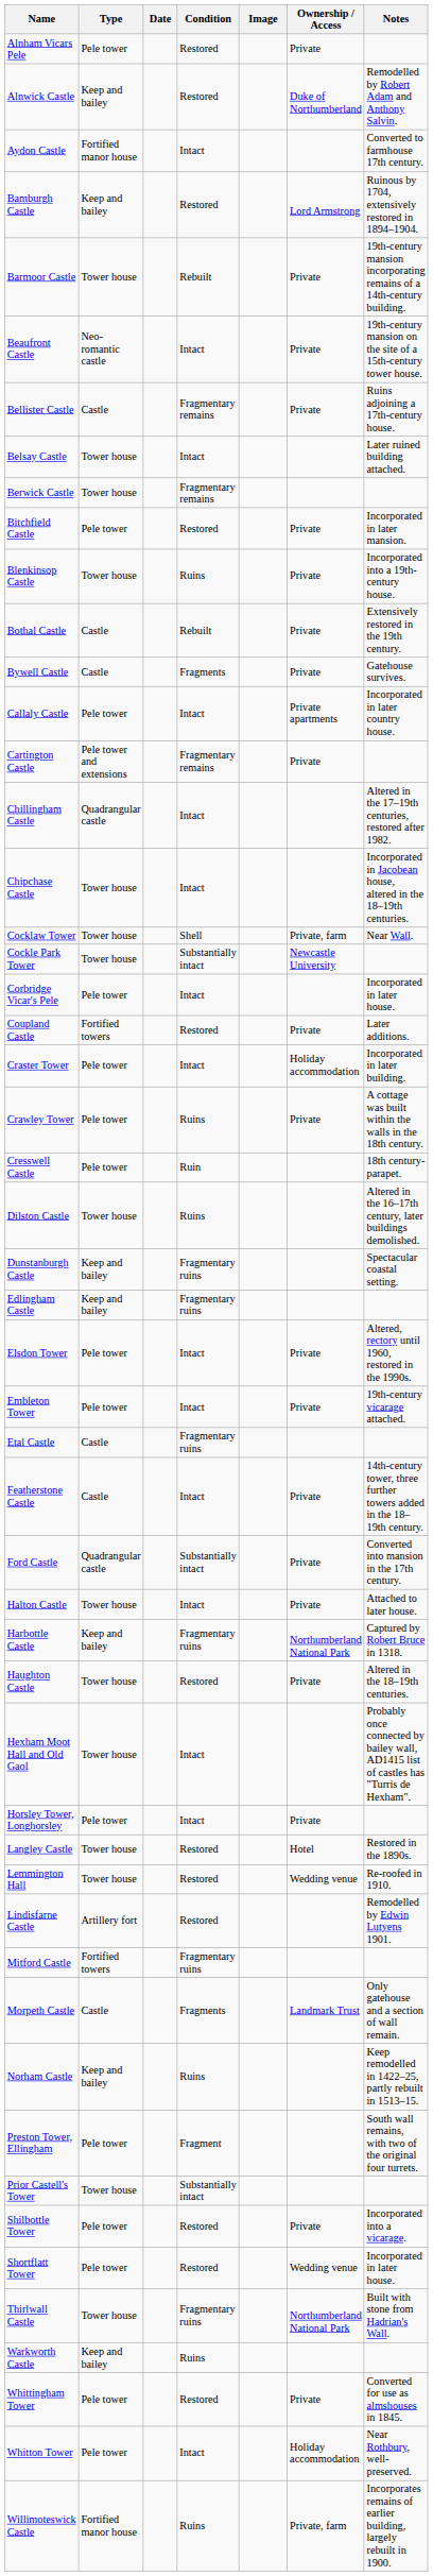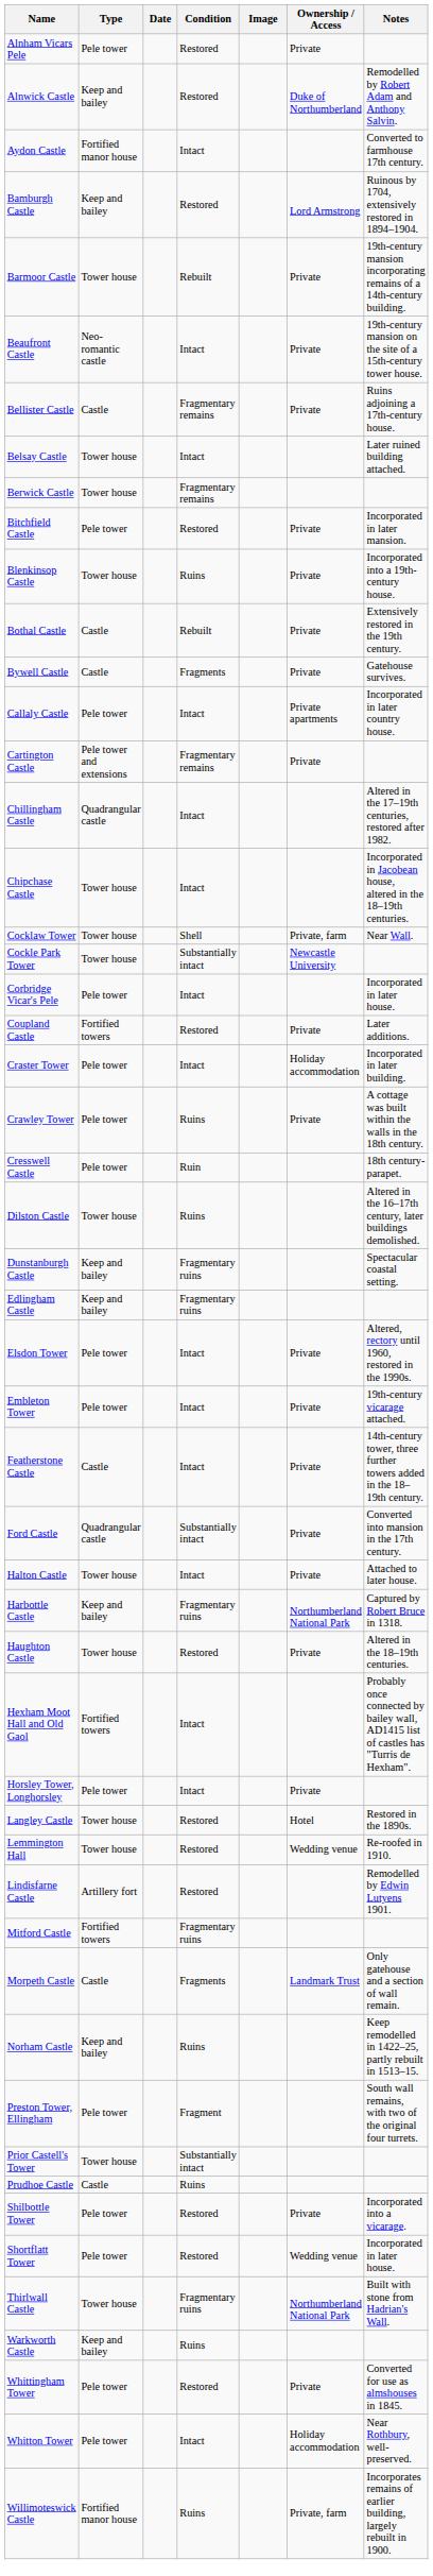 <table class="wikitable sortable sticky-header" width="100%">
 <tr>
 <th width="12%">Name</th>
 <th width="10%">Type</th>
 <th width="8%">Date</th>
 <th width="10%">Condition</th>
 <th class="unsortable" width="94">Image</th>
 <th width="10%">Ownership / Access</th>
 <th class="unsortable">Notes</th>
 </tr>
 <tr>
 <td><a href='#'>Alnham Vicars Pele</a></td>
 <td>Pele tower</td>
 <td></td>
 <td>Restored</td>
 <td></td>
 <td>Private</td>
 <td></td>
 </tr>
 <tr>
 <td><a href='#'>Alnwick Castle</a></td>
 <td>Keep and bailey</td>
 <td></td>
 <td>Restored</td>
 <td></td>
 <td><br><a href='#'>Duke of Northumberland</a></td>
 <td>Remodelled by <a href='#'>Robert Adam</a> and <a href='#'>Anthony Salvin</a>.</td>
 </tr>
 <tr>
 <td><a href='#'>Aydon Castle</a></td>
 <td>Fortified manor house</td>
 <td></td>
 <td>Intact</td>
 <td></td>
 <td></td>
 <td>Converted to farmhouse 17th century.</td>
 </tr>
 <tr>
 <td><a href='#'>Bamburgh Castle</a></td>
 <td>Keep and bailey</td>
 <td></td>
 <td>Restored</td>
 <td></td>
 <td><br><a href='#'>Lord Armstrong</a></td>
 <td>Ruinous by 1704, extensively restored in 1894–1904.</td>
 </tr>
 <tr>
 <td><a href='#'>Barmoor Castle</a></td>
 <td>Tower house</td>
 <td></td>
 <td>Rebuilt</td>
 <td></td>
 <td>Private</td>
 <td>19th-century mansion incorporating remains of a 14th-century building.</td>
 </tr>
 <tr>
 <td><a href='#'>Beaufront Castle</a></td>
 <td>Neo-romantic castle</td>
 <td></td>
 <td>Intact</td>
 <td></td>
 <td>Private</td>
 <td>19th-century mansion on the site of a 15th-century tower house.</td>
 </tr>
 <tr>
 <td><a href='#'>Bellister Castle</a></td>
 <td>Castle</td>
 <td></td>
 <td>Fragmentary remains</td>
 <td></td>
 <td>Private</td>
 <td>Ruins adjoining a 17th-century house.</td>
 </tr>
 <tr>
 <td><a href='#'>Belsay Castle</a></td>
 <td>Tower house</td>
 <td></td>
 <td>Intact</td>
 <td></td>
 <td></td>
 <td>Later ruined building attached.</td>
 </tr>
 <tr>
 <td><a href='#'>Berwick Castle</a></td>
 <td>Tower house</td>
 <td></td>
 <td>Fragmentary remains</td>
 <td></td>
 <td></td>
 <td></td>
 </tr>
 <tr>
 <td><a href='#'>Bitchfield Castle</a></td>
 <td>Pele tower</td>
 <td></td>
 <td>Restored</td>
 <td></td>
 <td>Private</td>
 <td>Incorporated in later mansion.</td>
 </tr>
 <tr>
 <td><a href='#'>Blenkinsop Castle</a></td>
 <td>Tower house</td>
 <td></td>
 <td>Ruins</td>
 <td></td>
 <td>Private</td>
 <td>Incorporated into a 19th-century house.</td>
 </tr>
 <tr>
 <td><a href='#'>Bothal Castle</a></td>
 <td>Castle</td>
 <td></td>
 <td>Rebuilt</td>
 <td></td>
 <td>Private</td>
 <td>Extensively restored in the 19th century.</td>
 </tr>
 <tr>
 <td><a href='#'>Bywell Castle</a></td>
 <td>Castle</td>
 <td></td>
 <td>Fragments</td>
 <td></td>
 <td>Private</td>
 <td>Gatehouse survives.</td>
 </tr>
 <tr>
 <td><a href='#'>Callaly Castle</a></td>
 <td>Pele tower</td>
 <td></td>
 <td>Intact</td>
 <td></td>
 <td>Private apartments</td>
 <td>Incorporated in later country house.</td>
 </tr>
 <tr>
 <td><a href='#'>Cartington Castle</a></td>
 <td>Pele tower and extensions</td>
 <td></td>
 <td>Fragmentary remains</td>
 <td></td>
 <td>Private</td>
 <td></td>
 </tr>
 <tr>
 <td><a href='#'>Chillingham Castle</a></td>
 <td>Quadrangular castle</td>
 <td></td>
 <td>Intact</td>
 <td></td>
 <td></td>
 <td>Altered in the 17–19th centuries, restored after 1982.</td>
 </tr>
 <tr>
 <td><a href='#'>Chipchase Castle</a></td>
 <td>Tower house</td>
 <td></td>
 <td>Intact</td>
 <td></td>
 <td></td>
 <td>Incorporated in <a href='#'>Jacobean</a> house, altered in the 18–19th centuries.</td>
 </tr>
 <tr>
 <td><a href='#'>Cocklaw Tower</a></td>
 <td>Tower house</td>
 <td></td>
 <td>Shell</td>
 <td></td>
 <td>Private, farm</td>
 <td>Near <a href='#'>Wall</a>.</td>
 </tr>
 <tr>
 <td><a href='#'>Cockle Park Tower</a></td>
 <td>Tower house</td>
 <td></td>
 <td>Substantially intact</td>
 <td></td>
 <td><a href='#'>Newcastle University</a></td>
 <td></td>
 </tr>
 <tr>
 <td><a href='#'>Corbridge Vicar's Pele</a></td>
 <td>Pele tower</td>
 <td></td>
 <td>Intact</td>
 <td></td>
 <td></td>
 <td>Incorporated in later house.</td>
 </tr>
 <tr>
 <td><a href='#'>Coupland Castle</a></td>
 <td>Fortified towers</td>
 <td></td>
 <td>Restored</td>
 <td></td>
 <td>Private</td>
 <td>Later additions.</td>
 </tr>
 <tr>
 <td><a href='#'>Craster Tower</a></td>
 <td>Pele tower</td>
 <td></td>
 <td>Intact</td>
 <td></td>
 <td>Holiday accommodation</td>
 <td>Incorporated in later building.</td>
 </tr>
 <tr>
 <td><a href='#'>Crawley Tower</a></td>
 <td>Pele tower</td>
 <td></td>
 <td>Ruins</td>
 <td></td>
 <td>Private</td>
 <td>A cottage was built within the walls in the 18th century.</td>
 </tr>
 <tr>
 <td><a href='#'>Cresswell Castle</a></td>
 <td>Pele tower</td>
 <td></td>
 <td>Ruin</td>
 <td></td>
 <td></td>
 <td>18th century-parapet.</td>
 </tr>
 <tr>
 <td><a href='#'>Dilston Castle</a></td>
 <td>Tower house</td>
 <td></td>
 <td>Ruins</td>
 <td></td>
 <td></td>
 <td>Altered in the 16–17th century, later buildings demolished.</td>
 </tr>
 <tr>
 <td><a href='#'>Dunstanburgh Castle</a></td>
 <td>Keep and bailey</td>
 <td></td>
 <td>Fragmentary ruins</td>
 <td></td>
 <td></td>
 <td>Spectacular coastal setting.</td>
 </tr>
 <tr>
 <td><a href='#'>Edlingham Castle</a></td>
 <td>Keep and bailey</td>
 <td></td>
 <td>Fragmentary ruins</td>
 <td></td>
 <td></td>
 <td></td>
 </tr>
 <tr>
 <td><a href='#'>Elsdon Tower</a></td>
 <td>Pele tower</td>
 <td></td>
 <td>Intact</td>
 <td></td>
 <td>Private</td>
 <td>Altered, <a href='#'>rectory</a> until 1960, restored in the 1990s.</td>
 </tr>
 <tr>
 <td><a href='#'>Embleton Tower</a></td>
 <td>Pele tower</td>
 <td></td>
 <td>Intact</td>
 <td></td>
 <td>Private</td>
 <td>19th-century <a href='#'>vicarage</a> attached.</td>
 </tr>
 <tr>
-<td><a href='#'>Etal Castle</a></td>
-<td>Castle</td>
-<td></td>
-<td>Fragmentary ruins</td>
-<td></td>
-<td></td>
-<td></td>
-</tr>
-<tr>
 <td><a href='#'>Featherstone Castle</a></td>
 <td>Castle</td>
 <td></td>
 <td>Intact</td>
 <td></td>
 <td>Private</td>
 <td>14th-century tower, three further towers added in the 18–19th century.</td>
 </tr>
 <tr>
 <td><a href='#'>Ford Castle</a></td>
 <td>Quadrangular castle</td>
 <td></td>
 <td>Substantially intact</td>
 <td></td>
 <td>Private</td>
 <td>Converted into mansion in the 17th century.</td>
 </tr>
 <tr>
 <td><a href='#'>Halton Castle</a></td>
 <td>Tower house</td>
 <td></td>
 <td>Intact</td>
 <td></td>
 <td>Private</td>
 <td>Attached to later house.</td>
 </tr>
 <tr>
 <td><a href='#'>Harbottle Castle</a></td>
 <td>Keep and bailey</td>
 <td></td>
 <td>Fragmentary ruins</td>
 <td></td>
 <td><br><a href='#'>Northumberland National Park</a></td>
 <td>Captured by <a href='#'>Robert Bruce</a> in 1318.</td>
 </tr>
 <tr>
 <td><a href='#'>Haughton Castle</a></td>
 <td>Tower house</td>
 <td></td>
 <td>Restored</td>
 <td></td>
 <td>Private</td>
 <td>Altered in the 18–19th centuries.</td>
 </tr>
 <tr>
 <td><a href='#'>Hexham Moot Hall and Old Gaol</a></td>
-<td>Tower house</td>
+<td>Fortified towers</td>
 <td></td>
 <td>Intact</td>
 <td></td>
 <td></td>
 <td>Probably once connected by bailey wall, AD1415 list of castles has "Turris de Hexham".</td>
 </tr>
 <tr>
 <td><a href='#'>Horsley Tower, Longhorsley</a></td>
 <td>Pele tower</td>
 <td></td>
 <td>Intact</td>
 <td></td>
 <td>Private</td>
 <td></td>
 </tr>
 <tr>
 <td><a href='#'>Langley Castle</a></td>
 <td>Tower house</td>
 <td></td>
 <td>Restored</td>
 <td></td>
 <td>Hotel</td>
 <td>Restored in the 1890s.</td>
 </tr>
 <tr>
 <td><a href='#'>Lemmington Hall</a></td>
 <td>Tower house</td>
 <td></td>
 <td>Restored</td>
 <td></td>
 <td>Wedding venue</td>
 <td>Re-roofed in 1910.</td>
 </tr>
 <tr>
 <td><a href='#'>Lindisfarne Castle</a></td>
 <td>Artillery fort</td>
 <td></td>
 <td>Restored</td>
 <td></td>
 <td></td>
 <td>Remodelled by <a href='#'>Edwin Lutyens</a> 1901.</td>
 </tr>
 <tr>
 <td><a href='#'>Mitford Castle</a></td>
 <td>Fortified towers</td>
 <td></td>
 <td>Fragmentary ruins</td>
 <td></td>
 <td></td>
 <td></td>
 </tr>
 <tr>
 <td><a href='#'>Morpeth Castle</a></td>
 <td>Castle</td>
 <td></td>
 <td>Fragments</td>
 <td></td>
 <td><a href='#'>Landmark Trust</a></td>
 <td>Only gatehouse and a section of wall remain.</td>
 </tr>
 <tr>
 <td><a href='#'>Norham Castle</a></td>
 <td>Keep and bailey</td>
 <td></td>
 <td>Ruins</td>
 <td></td>
 <td></td>
 <td>Keep remodelled in 1422–25, partly rebuilt in 1513–15.</td>
 </tr>
 <tr>
 <td><a href='#'>Preston Tower, Ellingham</a></td>
 <td>Pele tower</td>
 <td></td>
 <td>Fragment</td>
 <td></td>
 <td></td>
 <td>South wall remains, with two of the original four turrets.</td>
 </tr>
 <tr>
 <td><a href='#'>Prior Castell's Tower</a></td>
 <td>Tower house</td>
 <td></td>
 <td>Substantially intact</td>
 <td></td>
 <td></td>
 <td></td>
 </tr>
 <tr>
+<td><a href='#'>Prudhoe Castle</a></td>
+<td>Castle</td>
+<td></td>
+<td>Ruins</td>
+<td></td>
+<td></td>
+<td></td>
+</tr>
+<tr>
 <td><a href='#'>Shilbottle Tower</a></td>
 <td>Pele tower</td>
 <td></td>
 <td>Restored</td>
 <td></td>
 <td>Private</td>
 <td>Incorporated into a <a href='#'>vicarage</a>.</td>
 </tr>
 <tr>
 <td><a href='#'>Shortflatt Tower</a></td>
 <td>Pele tower</td>
 <td></td>
 <td>Restored</td>
 <td></td>
 <td>Wedding venue</td>
 <td>Incorporated in later house.</td>
 </tr>
 <tr>
 <td><a href='#'>Thirlwall Castle</a></td>
 <td>Tower house</td>
 <td></td>
 <td>Fragmentary ruins</td>
 <td></td>
 <td><br><a href='#'>Northumberland National Park</a></td>
 <td>Built with stone from <a href='#'>Hadrian's Wall</a>.</td>
 </tr>
 <tr>
 <td><a href='#'>Warkworth Castle</a></td>
 <td>Keep and bailey</td>
 <td></td>
 <td>Ruins</td>
 <td></td>
 <td></td>
 <td></td>
 </tr>
 <tr>
 <td><a href='#'>Whittingham Tower</a></td>
 <td>Pele tower</td>
 <td></td>
 <td>Restored</td>
 <td></td>
 <td>Private</td>
 <td>Converted for use as <a href='#'>almshouses</a> in 1845.</td>
 </tr>
 <tr>
 <td><a href='#'>Whitton Tower</a></td>
 <td>Pele tower</td>
 <td></td>
 <td>Intact</td>
 <td></td>
 <td>Holiday accommodation</td>
 <td>Near <a href='#'>Rothbury</a>, well-preserved.</td>
 </tr>
 <tr>
 <td><a href='#'>Willimoteswick Castle</a></td>
 <td>Fortified manor house</td>
 <td></td>
 <td>Ruins</td>
 <td></td>
 <td>Private, farm</td>
 <td>Incorporates remains of earlier building, largely rebuilt in 1900.</td>
 </tr>
 </table>
